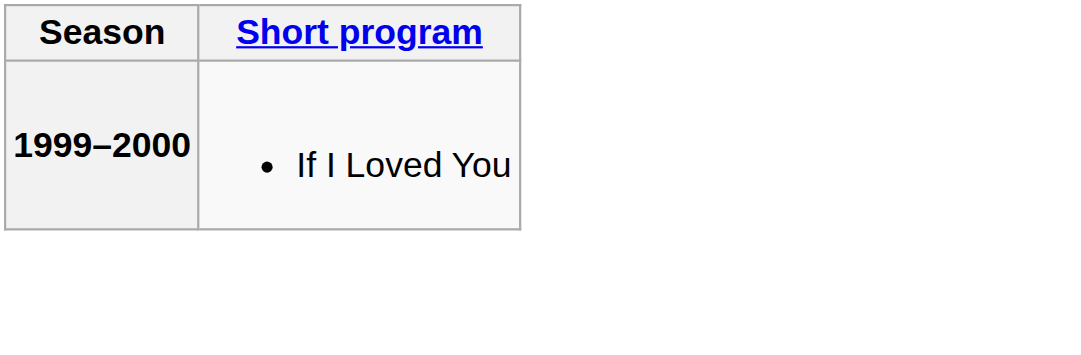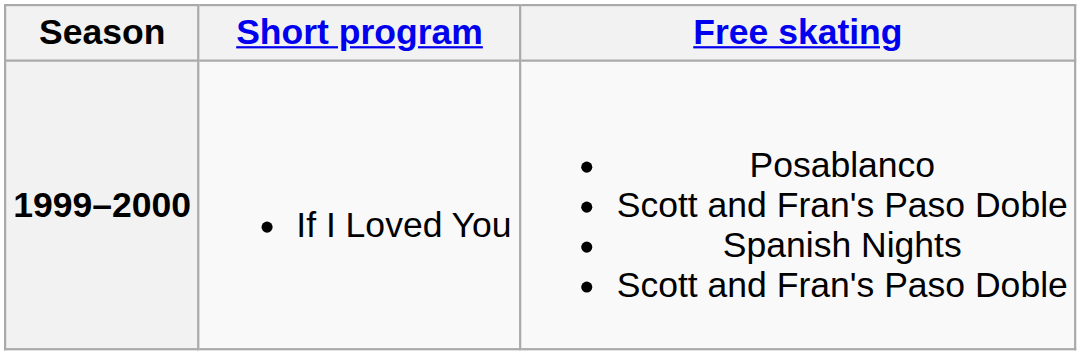 <table class=wikitable style=text-align:center>
 <tr>
 <th>Season</th>
 <th><a href='#'>Short program</a></th>
+<th><a href='#'>Free skating</a></th>
 </tr>
 <tr>
 <th>1999–2000 <br> </th>
 <td><br><ul><li>If I Loved You <br></li></ul></td>
+<td><br><ul><li>Posablanco</li><li>Scott and Fran's Paso Doble <br></li><li>Spanish Nights</li><li>Scott and Fran's Paso Doble</li></ul></td>
 </tr>
 </table>
